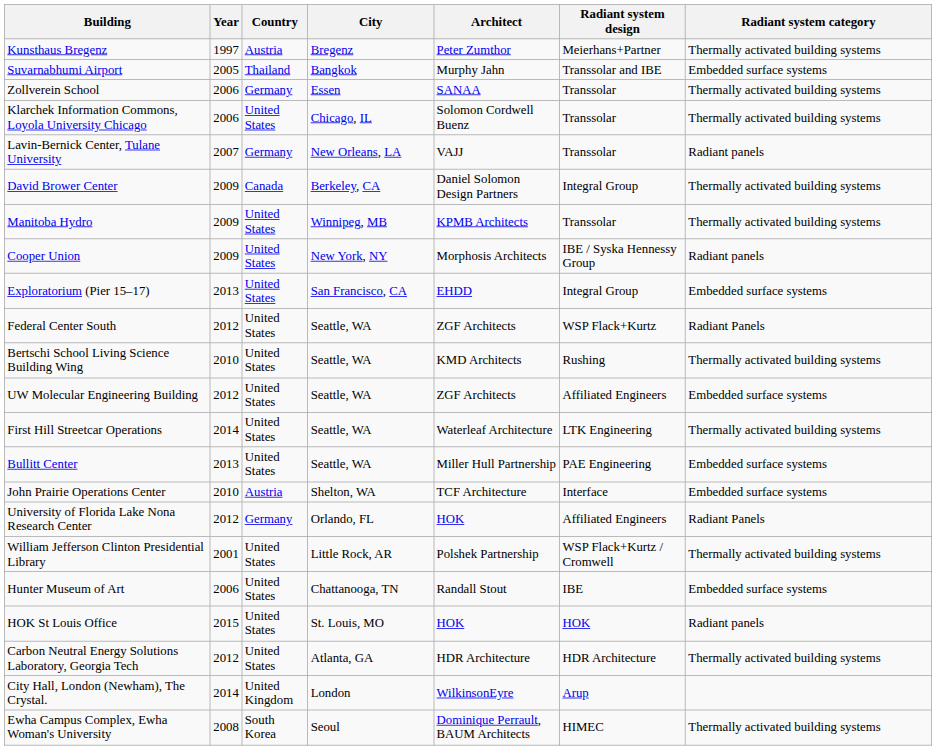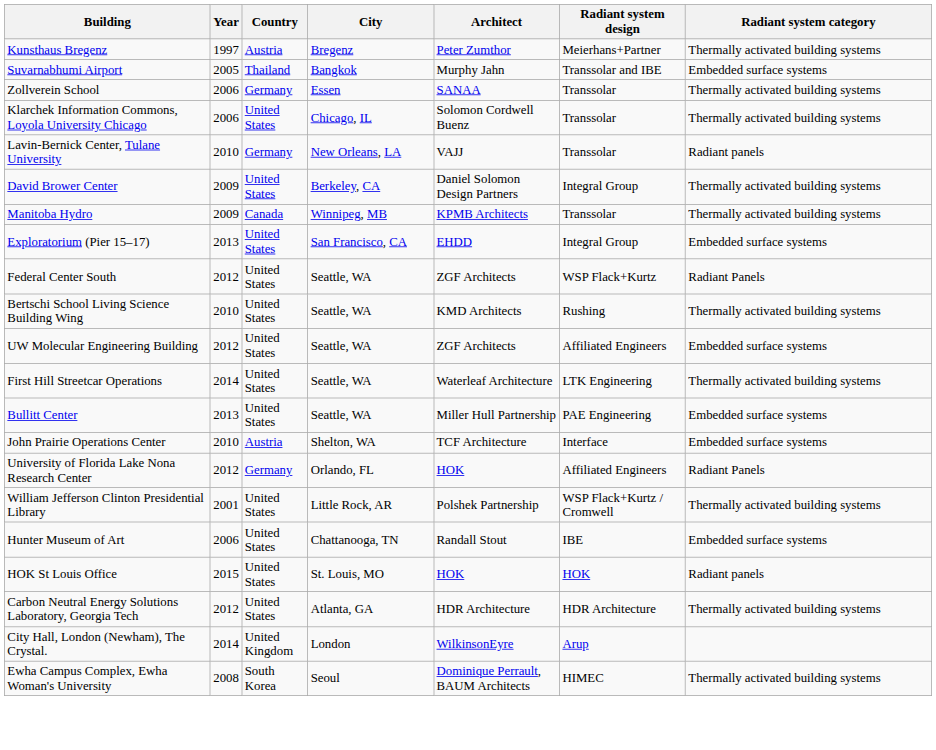 <table class="sortable wikitable">
 <tr style="background:#ececec;">
 <th scope="col" width="250px">Building</th>
 <th scope="col" width="30px">Year</th>
 <th scope="col" width="75px">Country</th>
 <th scope="col" width="150px">City</th>
 <th scope="col" width="150px">Architect</th>
 <th scope="col" width="150px">Radiant system design</th>
 <th scope="col" width="300px">Radiant system category</th>
 </tr>
 <tr>
 <td><a href='#'>Kunsthaus Bregenz</a></td>
 <td>1997</td>
 <td><a href='#'>Austria</a></td>
 <td><a href='#'>Bregenz</a></td>
 <td><a href='#'>Peter Zumthor</a></td>
 <td>Meierhans+Partner</td>
 <td>Thermally activated building systems</td>
 </tr>
 <tr>
 <td><a href='#'>Suvarnabhumi Airport</a></td>
 <td>2005</td>
 <td><a href='#'>Thailand</a></td>
 <td><a href='#'>Bangkok</a></td>
 <td>Murphy Jahn</td>
 <td>Transsolar and IBE</td>
 <td>Embedded surface systems</td>
 </tr>
 <tr>
 <td>Zollverein School</td>
 <td>2006</td>
 <td><a href='#'>Germany</a></td>
 <td><a href='#'>Essen</a></td>
 <td><a href='#'>SANAA</a></td>
 <td>Transsolar</td>
 <td>Thermally activated building systems</td>
 </tr>
 <tr>
 <td>Klarchek Information Commons, <a href='#'>Loyola University Chicago</a></td>
 <td>2006</td>
 <td><a href='#'>United States</a></td>
 <td><a href='#'>Chicago</a>, <a href='#'>IL</a></td>
 <td>Solomon Cordwell Buenz</td>
 <td>Transsolar</td>
 <td>Thermally activated building systems</td>
 </tr>
 <tr>
 <td>Lavin-Bernick Center, <a href='#'>Tulane University</a></td>
-<td>2007</td>
+<td>2010</td>
 <td><a href='#'>Germany</a></td>
 <td><a href='#'>New Orleans</a>, <a href='#'>LA</a></td>
 <td>VAJJ</td>
 <td>Transsolar</td>
 <td>Radiant panels</td>
 </tr>
 <tr>
 <td><a href='#'>David Brower Center</a></td>
 <td>2009</td>
-<td><a href='#'>Canada</a></td>
+<td><a href='#'>United States</a></td>
 <td><a href='#'>Berkeley</a>, <a href='#'>CA</a></td>
 <td>Daniel Solomon Design Partners</td>
 <td>Integral Group</td>
 <td>Thermally activated building systems</td>
 </tr>
 <tr>
 <td><a href='#'>Manitoba Hydro</a></td>
 <td>2009</td>
-<td><a href='#'>United States</a></td>
+<td><a href='#'>Canada</a></td>
 <td><a href='#'>Winnipeg</a>, <a href='#'>MB</a></td>
 <td><a href='#'>KPMB Architects</a></td>
 <td>Transsolar</td>
 <td>Thermally activated building systems</td>
-</tr>
-<tr>
-<td><a href='#'>Cooper Union</a></td>
-<td>2009</td>
-<td><a href='#'>United States</a></td>
-<td><a href='#'>New York</a>, <a href='#'>NY</a></td>
-<td>Morphosis Architects</td>
-<td>IBE / Syska Hennessy Group</td>
-<td>Radiant panels</td>
 </tr>
 <tr>
 <td><a href='#'>Exploratorium</a> (Pier 15–17)</td>
 <td>2013</td>
 <td><a href='#'>United States</a></td>
 <td><a href='#'>San Francisco</a>, <a href='#'>CA</a></td>
 <td><a href='#'>EHDD</a></td>
 <td>Integral Group</td>
 <td>Embedded surface systems</td>
 </tr>
 <tr>
 <td>Federal Center South</td>
 <td>2012</td>
 <td>United States</td>
 <td>Seattle, WA</td>
 <td>ZGF Architects</td>
 <td>WSP Flack+Kurtz</td>
 <td>Radiant Panels</td>
 </tr>
 <tr>
 <td>Bertschi School Living Science Building Wing</td>
 <td>2010</td>
 <td>United States</td>
 <td>Seattle, WA</td>
 <td>KMD Architects</td>
 <td>Rushing</td>
 <td>Thermally activated building systems</td>
 </tr>
 <tr>
 <td>UW Molecular Engineering Building</td>
 <td>2012</td>
 <td>United States</td>
 <td>Seattle, WA</td>
 <td>ZGF Architects</td>
 <td>Affiliated Engineers</td>
 <td>Embedded surface systems</td>
 </tr>
 <tr>
 <td>First Hill Streetcar Operations</td>
 <td>2014</td>
 <td>United States</td>
 <td>Seattle, WA</td>
 <td>Waterleaf Architecture</td>
 <td>LTK Engineering</td>
 <td>Thermally activated building systems</td>
 </tr>
 <tr>
 <td><a href='#'>Bullitt Center</a></td>
 <td>2013</td>
 <td>United States</td>
 <td>Seattle, WA</td>
 <td>Miller Hull Partnership</td>
 <td>PAE Engineering</td>
 <td>Embedded surface systems</td>
 </tr>
 <tr>
 <td>John Prairie Operations Center</td>
 <td>2010</td>
 <td><a href='#'>Austria</a></td>
 <td>Shelton, WA</td>
 <td>TCF Architecture</td>
 <td>Interface</td>
 <td>Embedded surface systems</td>
 </tr>
 <tr>
 <td>University of Florida Lake Nona Research Center</td>
 <td>2012</td>
 <td><a href='#'>Germany</a></td>
 <td>Orlando, FL</td>
 <td><a href='#'>HOK</a></td>
 <td>Affiliated Engineers</td>
 <td>Radiant Panels</td>
 </tr>
 <tr>
 <td>William Jefferson Clinton Presidential Library</td>
 <td>2001</td>
 <td>United States</td>
 <td>Little Rock, AR</td>
 <td>Polshek Partnership</td>
 <td>WSP Flack+Kurtz / Cromwell</td>
 <td>Thermally activated building systems</td>
 </tr>
 <tr>
 <td>Hunter Museum of Art</td>
 <td>2006</td>
 <td>United States</td>
 <td>Chattanooga, TN</td>
 <td>Randall Stout</td>
 <td>IBE</td>
 <td>Embedded surface systems</td>
 </tr>
 <tr>
 <td>HOK St Louis Office</td>
 <td>2015</td>
 <td>United States</td>
 <td>St. Louis, MO</td>
 <td><a href='#'>HOK</a></td>
 <td><a href='#'>HOK</a></td>
 <td>Radiant panels</td>
 </tr>
 <tr>
 <td>Carbon Neutral Energy Solutions Laboratory, Georgia Tech</td>
 <td>2012</td>
 <td>United States</td>
 <td>Atlanta, GA</td>
 <td>HDR Architecture</td>
 <td>HDR Architecture</td>
 <td>Thermally activated building systems</td>
 </tr>
 <tr>
 <td>City Hall, London (Newham), The Crystal.</td>
 <td>2014</td>
 <td>United Kingdom</td>
 <td>London</td>
 <td><a href='#'>WilkinsonEyre</a></td>
 <td><a href='#'>Arup</a></td>
 </tr>
 <tr>
 <td>Ewha Campus Complex, Ewha Woman's University</td>
 <td>2008</td>
 <td>South Korea</td>
 <td>Seoul</td>
 <td><a href='#'>Dominique Perrault</a>, BAUM Architects</td>
 <td>HIMEC</td>
 <td>Thermally activated building systems</td>
 </tr>
 </table>
